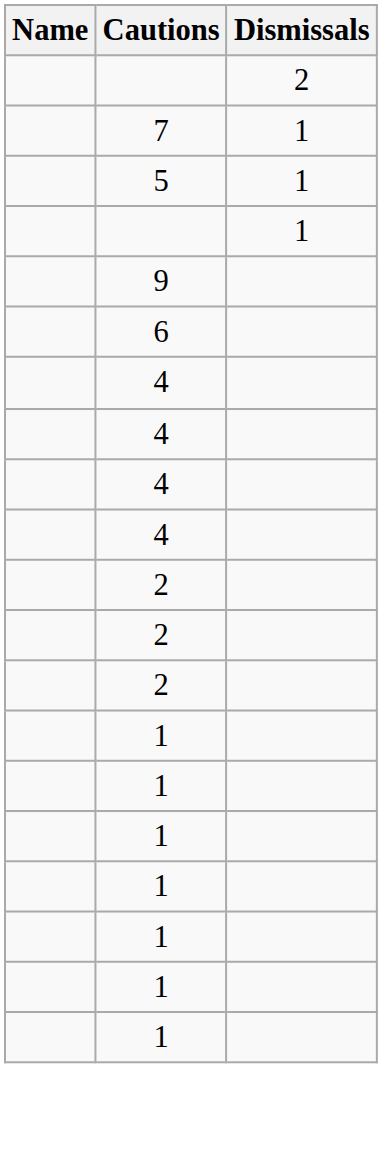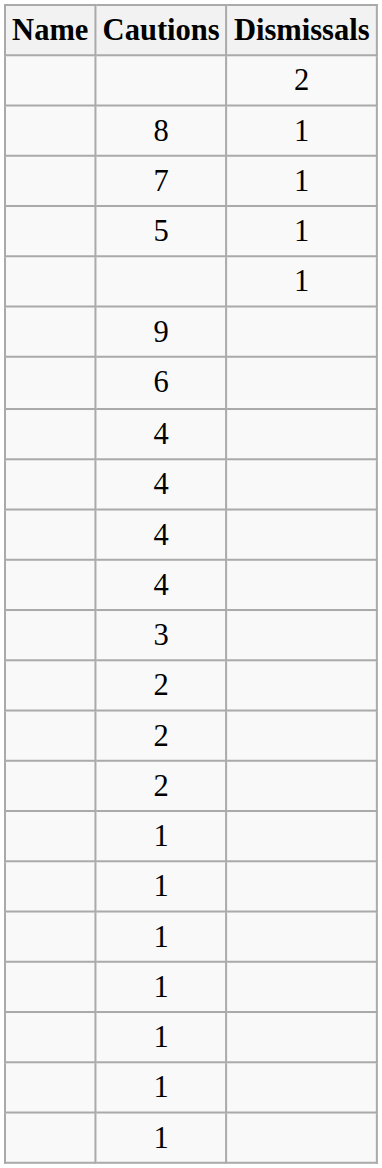 <table class="wikitable sortable" style="text-align:center; font-size:95%">
 <tr>
 <th>Name</th>
 <th>Cautions</th>
 <th>Dismissals</th>
 </tr>
 <tr>
 <td></td>
 <td></td>
 <td> 2</td>
+</tr>
+<tr>
+<td></td>
+<td> 8</td>
+<td> 1</td>
 </tr>
 <tr>
 <td></td>
 <td> 7</td>
 <td> 1</td>
 </tr>
 <tr>
 <td></td>
 <td> 5</td>
 <td> 1</td>
 </tr>
 <tr>
 <td></td>
 <td></td>
 <td> 1</td>
 </tr>
 <tr>
 <td></td>
 <td> 9</td>
 <td></td>
 </tr>
 <tr>
 <td></td>
 <td> 6</td>
 <td></td>
 </tr>
 <tr>
 <td></td>
 <td> 4</td>
 <td></td>
 </tr>
 <tr>
 <td></td>
 <td> 4</td>
 <td></td>
 </tr>
 <tr>
 <td></td>
 <td> 4</td>
 <td></td>
 </tr>
 <tr>
 <td></td>
 <td> 4</td>
+<td></td>
+</tr>
+<tr>
+<td></td>
+<td> 3</td>
 <td></td>
 </tr>
 <tr>
 <td></td>
 <td> 2</td>
 <td></td>
 </tr>
 <tr>
 <td></td>
 <td> 2</td>
 <td></td>
 </tr>
 <tr>
 <td></td>
 <td> 2</td>
 <td></td>
 </tr>
 <tr>
 <td></td>
 <td> 1</td>
 <td></td>
 </tr>
 <tr>
 <td></td>
 <td> 1</td>
 <td></td>
 </tr>
 <tr>
 <td></td>
 <td> 1</td>
 <td></td>
 </tr>
 <tr>
 <td></td>
 <td> 1</td>
 <td></td>
 </tr>
 <tr>
 <td></td>
 <td> 1</td>
 <td></td>
 </tr>
 <tr>
 <td></td>
 <td> 1</td>
 <td></td>
 </tr>
 <tr>
 <td></td>
 <td> 1</td>
 <td></td>
 </tr>
 </table>
